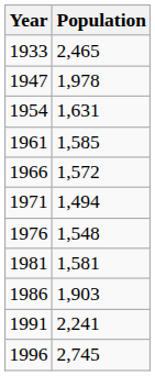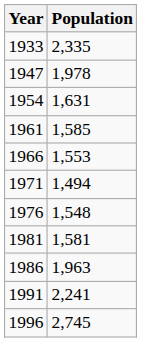 <table class="wikitable">
 <tr>
 <th>Year</th>
 <th>Population</th>
 </tr>
 <tr>
 <td>1933</td>
-<td>2,465</td>
+<td>2,335</td>
 </tr>
 <tr>
 <td>1947</td>
 <td>1,978</td>
 </tr>
 <tr>
 <td>1954</td>
 <td>1,631</td>
 </tr>
 <tr>
 <td>1961</td>
 <td>1,585</td>
 </tr>
 <tr>
 <td>1966</td>
-<td>1,572</td>
+<td>1,553</td>
 </tr>
 <tr>
 <td>1971</td>
 <td>1,494</td>
 </tr>
 <tr>
 <td>1976</td>
 <td>1,548</td>
 </tr>
 <tr>
 <td>1981</td>
 <td>1,581</td>
 </tr>
 <tr>
 <td>1986</td>
-<td>1,903</td>
+<td>1,963</td>
 </tr>
 <tr>
 <td>1991</td>
 <td>2,241</td>
 </tr>
 <tr>
 <td>1996</td>
 <td>2,745</td>
 </tr>
 </table>
